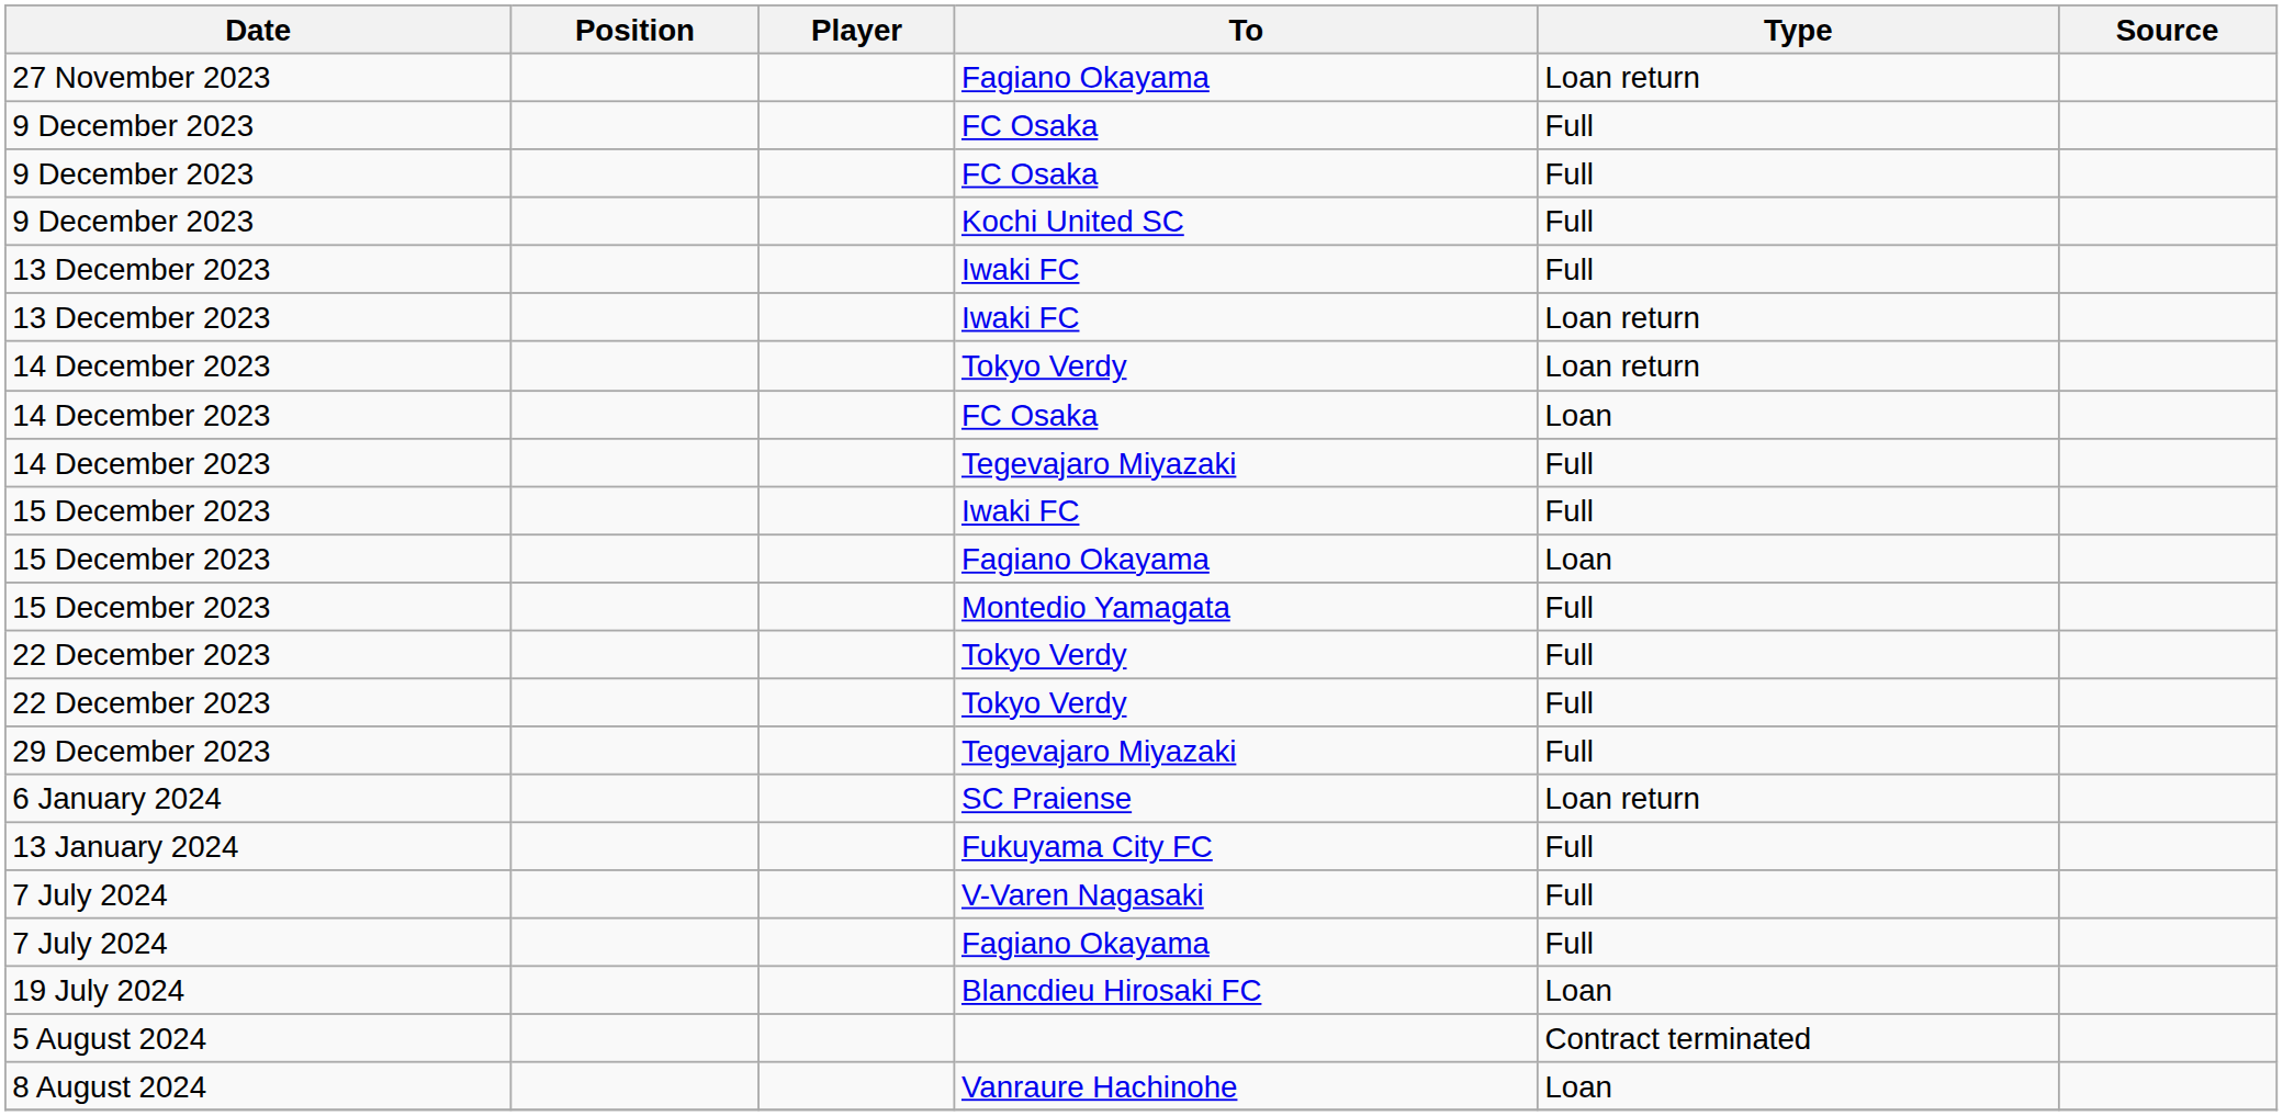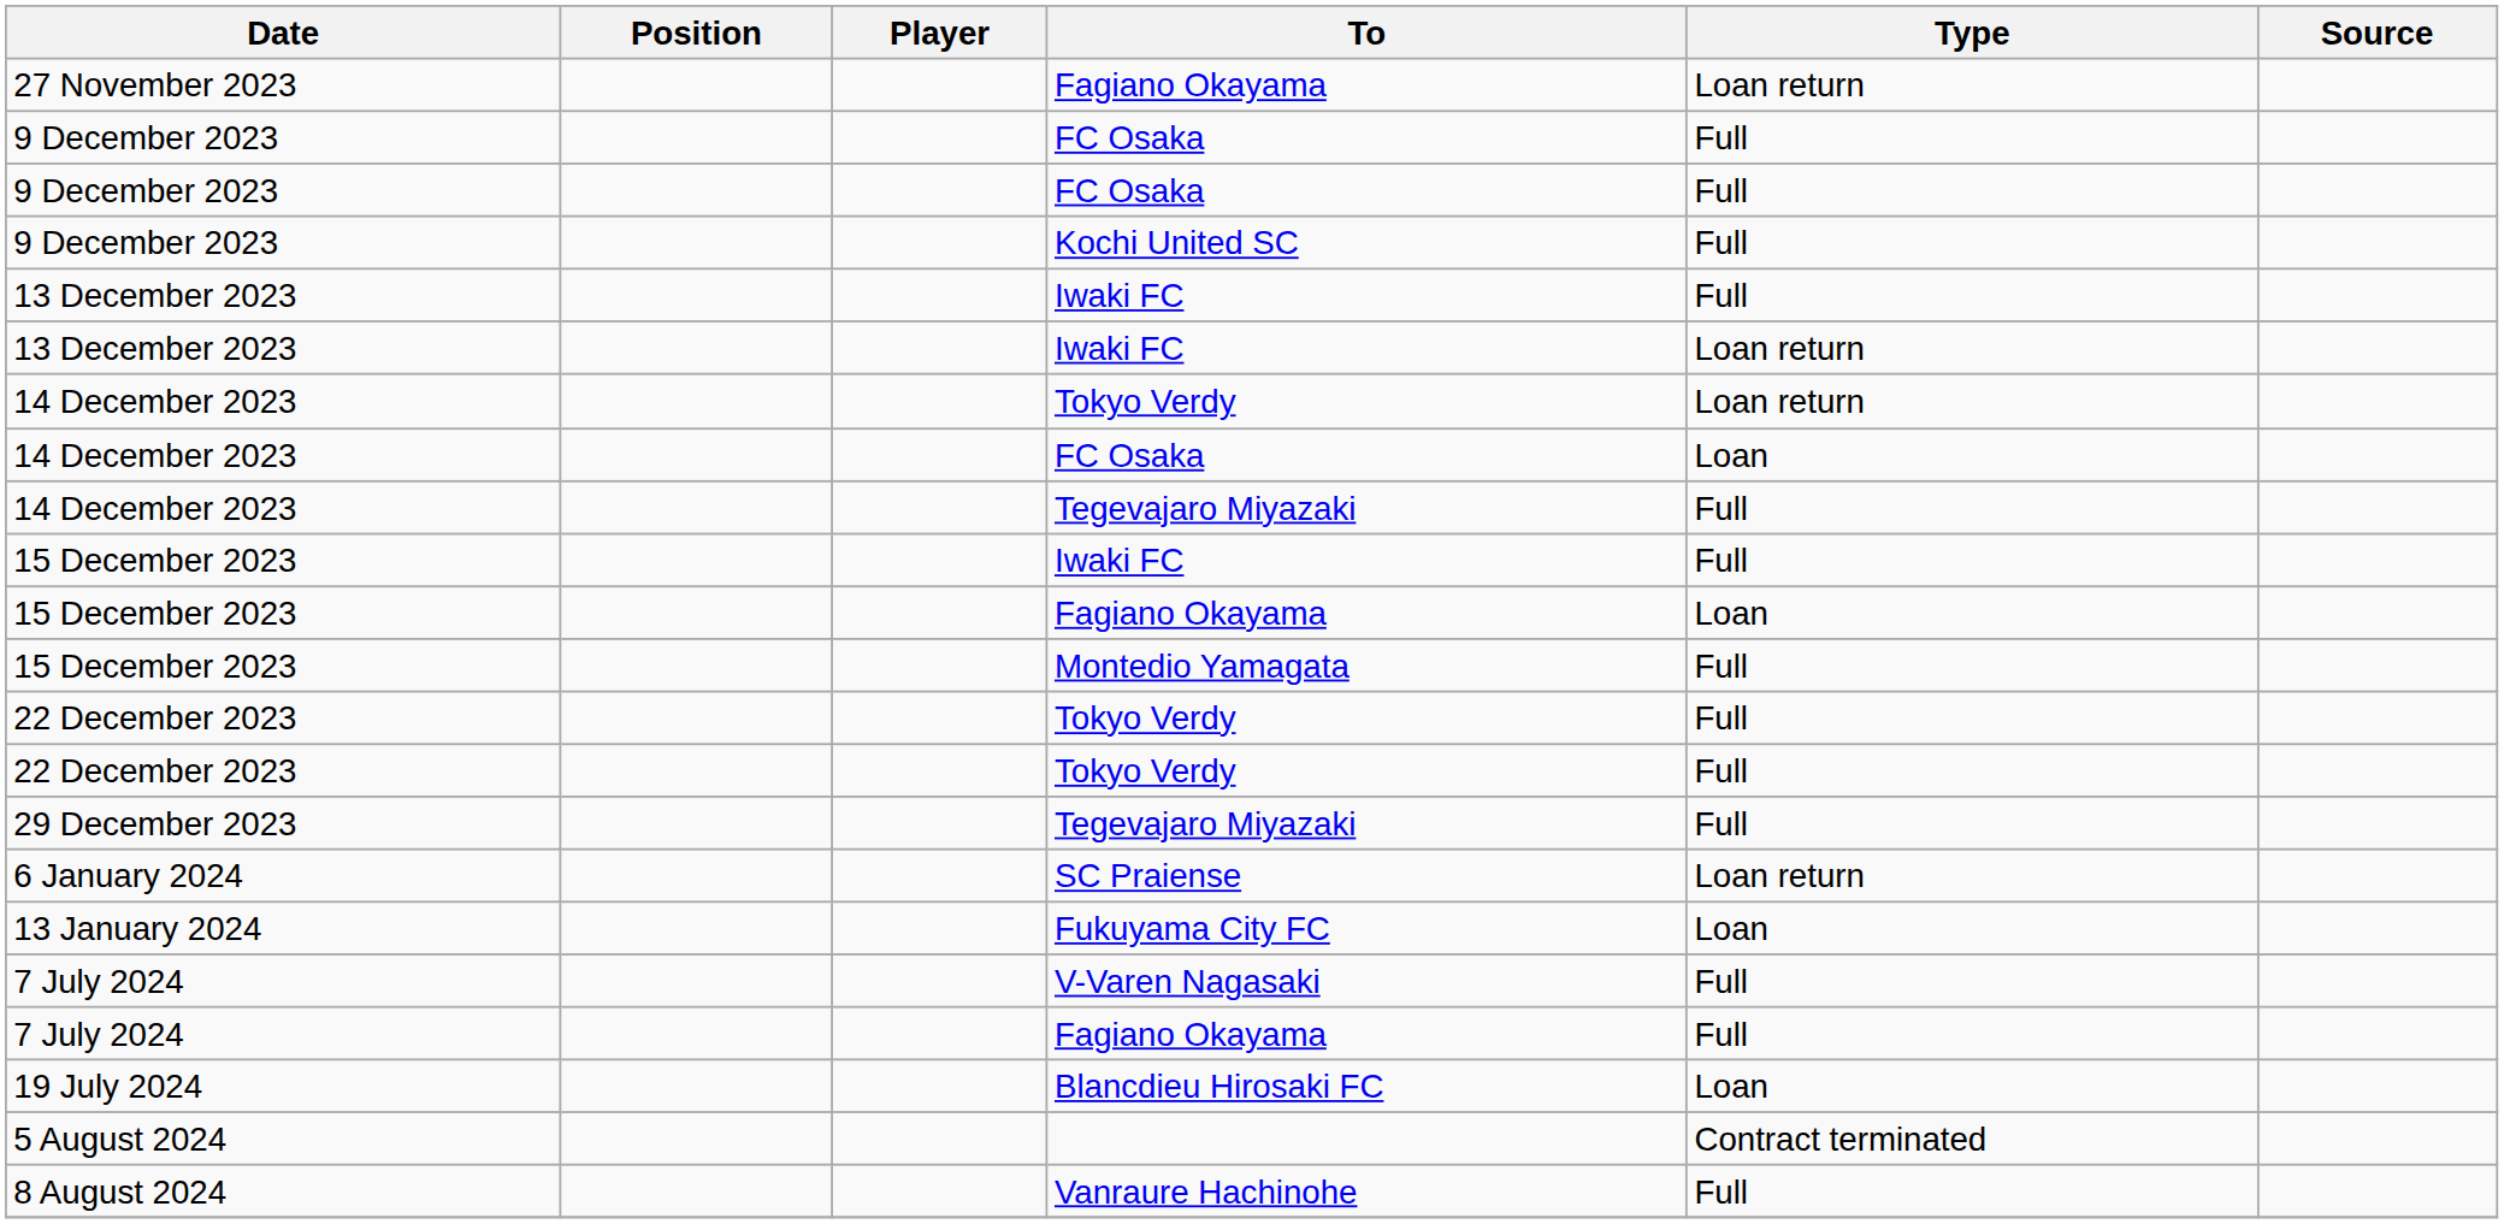 <table class="wikitable sortable" style="width:90%; text-align:center; font-size:95%; text-align:left;">
 <tr>
 <th>Date</th>
 <th>Position</th>
 <th>Player</th>
 <th>To</th>
 <th>Type</th>
 <th>Source</th>
 </tr>
 <tr>
 <td>27 November 2023</td>
 <td></td>
 <td></td>
 <td> <a href='#'>Fagiano Okayama</a></td>
 <td>Loan return</td>
 <td></td>
 </tr>
 <tr>
 <td>9 December 2023</td>
 <td></td>
 <td></td>
 <td> <a href='#'>FC Osaka</a></td>
 <td>Full</td>
 <td></td>
 </tr>
 <tr>
 <td>9 December 2023</td>
 <td></td>
 <td></td>
 <td> <a href='#'>FC Osaka</a></td>
 <td>Full</td>
 <td></td>
 </tr>
 <tr>
 <td>9 December 2023</td>
 <td></td>
 <td></td>
 <td> <a href='#'>Kochi United SC</a></td>
 <td>Full</td>
 <td></td>
 </tr>
 <tr>
 <td>13 December 2023</td>
 <td></td>
 <td></td>
 <td> <a href='#'>Iwaki FC</a></td>
 <td>Full</td>
 <td></td>
 </tr>
 <tr>
 <td>13 December 2023</td>
 <td></td>
 <td></td>
 <td> <a href='#'>Iwaki FC</a></td>
 <td>Loan return</td>
 <td></td>
 </tr>
 <tr>
 <td>14 December 2023</td>
 <td></td>
 <td></td>
 <td> <a href='#'>Tokyo Verdy</a></td>
 <td>Loan return</td>
 <td></td>
 </tr>
 <tr>
 <td>14 December 2023</td>
 <td></td>
 <td></td>
 <td> <a href='#'>FC Osaka</a></td>
 <td>Loan</td>
 <td></td>
 </tr>
 <tr>
 <td>14 December 2023</td>
 <td></td>
 <td></td>
 <td> <a href='#'>Tegevajaro Miyazaki</a></td>
 <td>Full</td>
 <td></td>
 </tr>
 <tr>
 <td>15 December 2023</td>
 <td></td>
 <td></td>
 <td> <a href='#'>Iwaki FC</a></td>
 <td>Full</td>
 <td></td>
 </tr>
 <tr>
 <td>15 December 2023</td>
 <td></td>
 <td></td>
 <td> <a href='#'>Fagiano Okayama</a></td>
 <td>Loan</td>
 <td></td>
 </tr>
 <tr>
 <td>15 December 2023</td>
 <td></td>
 <td></td>
 <td> <a href='#'>Montedio Yamagata</a></td>
 <td>Full</td>
 <td></td>
 </tr>
 <tr>
 <td>22 December 2023</td>
 <td></td>
 <td></td>
 <td> <a href='#'>Tokyo Verdy</a></td>
 <td>Full</td>
 <td></td>
 </tr>
 <tr>
 <td>22 December 2023</td>
 <td></td>
 <td></td>
 <td> <a href='#'>Tokyo Verdy</a></td>
 <td>Full</td>
 <td></td>
 </tr>
 <tr>
 <td>29 December 2023</td>
 <td></td>
 <td></td>
 <td> <a href='#'>Tegevajaro Miyazaki</a></td>
 <td>Full</td>
 <td></td>
 </tr>
 <tr>
 <td>6 January 2024</td>
 <td></td>
 <td></td>
 <td> <a href='#'>SC Praiense</a></td>
 <td>Loan return</td>
 <td></td>
 </tr>
 <tr>
 <td>13 January 2024</td>
 <td></td>
 <td></td>
 <td> <a href='#'>Fukuyama City FC</a></td>
-<td>Full</td>
+<td>Loan</td>
 <td></td>
 </tr>
 <tr>
 <td>7 July 2024</td>
 <td></td>
 <td></td>
 <td> <a href='#'>V-Varen Nagasaki</a></td>
 <td>Full</td>
 <td></td>
 </tr>
 <tr>
 <td>7 July 2024</td>
 <td></td>
 <td></td>
 <td> <a href='#'>Fagiano Okayama</a></td>
 <td>Full</td>
 <td></td>
 </tr>
 <tr>
 <td>19 July 2024</td>
 <td></td>
 <td></td>
 <td> <a href='#'>Blancdieu Hirosaki FC</a></td>
 <td>Loan</td>
 <td></td>
 </tr>
 <tr>
 <td>5 August 2024</td>
 <td></td>
 <td></td>
 <td></td>
 <td>Contract terminated</td>
 <td></td>
 </tr>
 <tr>
 <td>8 August 2024</td>
 <td></td>
 <td></td>
 <td> <a href='#'>Vanraure Hachinohe</a></td>
-<td>Loan</td>
+<td>Full</td>
 <td></td>
 </tr>
 <tr>
 </tr>
 </table>
